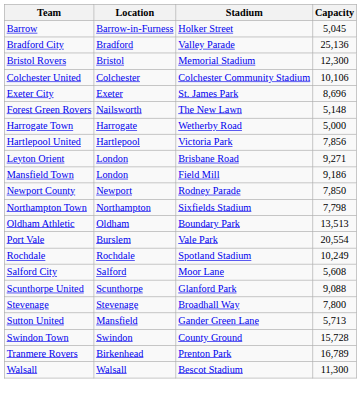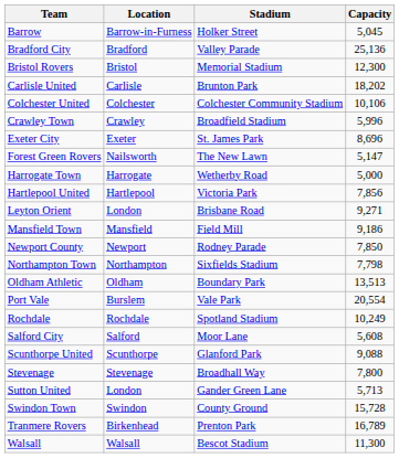 <table class="wikitable sortable">
 <tr>
 <th>Team</th>
 <th>Location</th>
 <th>Stadium</th>
 <th>Capacity</th>
 </tr>
 <tr>
 <td><a href='#'>Barrow</a></td>
 <td><a href='#'>Barrow-in-Furness</a></td>
 <td><a href='#'>Holker Street</a></td>
 <td align="center">5,045</td>
 </tr>
 <tr>
 <td><a href='#'>Bradford City</a></td>
 <td><a href='#'>Bradford</a></td>
 <td><a href='#'>Valley Parade</a></td>
 <td align="center">25,136</td>
 </tr>
 <tr>
 <td><a href='#'>Bristol Rovers</a></td>
 <td><a href='#'>Bristol</a></td>
 <td><a href='#'>Memorial Stadium</a></td>
 <td align="center">12,300</td>
 </tr>
 <tr>
+<td><a href='#'>Carlisle United</a></td>
+<td><a href='#'>Carlisle</a></td>
+<td><a href='#'>Brunton Park</a></td>
+<td align="center"->18,202</td>
+</tr>
+<tr>
 <td><a href='#'>Colchester United</a></td>
 <td><a href='#'>Colchester</a></td>
 <td><a href='#'>Colchester Community Stadium</a></td>
 <td align="center">10,106</td>
+</tr>
+<tr>
+<td><a href='#'>Crawley Town</a></td>
+<td><a href='#'>Crawley</a></td>
+<td><a href='#'>Broadfield Stadium</a></td>
+<td align="center">5,996</td>
 </tr>
 <tr>
 <td><a href='#'>Exeter City</a></td>
 <td><a href='#'>Exeter</a></td>
 <td><a href='#'>St. James Park</a></td>
 <td align="center">8,696</td>
 </tr>
 <tr>
 <td><a href='#'>Forest Green Rovers</a></td>
 <td><a href='#'>Nailsworth</a></td>
 <td><a href='#'>The New Lawn</a></td>
-<td align="center">5,148</td>
+<td align="center">5,147</td>
 </tr>
 <tr>
 <td><a href='#'>Harrogate Town</a></td>
 <td><a href='#'>Harrogate</a></td>
 <td><a href='#'>Wetherby Road</a></td>
 <td align="center">5,000</td>
 </tr>
 <tr>
 <td><a href='#'>Hartlepool United</a></td>
 <td><a href='#'>Hartlepool</a></td>
 <td><a href='#'>Victoria Park</a></td>
 <td align="center">7,856</td>
 </tr>
 <tr>
 <td><a href='#'>Leyton Orient</a></td>
 <td><a href='#'>London</a> </td>
 <td><a href='#'>Brisbane Road</a></td>
 <td align="center">9,271</td>
 </tr>
 <tr>
 <td><a href='#'>Mansfield Town</a></td>
-<td><a href='#'>London</a> </td>
+<td><a href='#'>Mansfield</a></td>
 <td><a href='#'>Field Mill</a></td>
 <td align="center">9,186</td>
 </tr>
 <tr>
 <td><a href='#'>Newport County</a></td>
 <td><a href='#'>Newport</a></td>
 <td><a href='#'>Rodney Parade</a></td>
 <td align="center">7,850</td>
 </tr>
 <tr>
 <td><a href='#'>Northampton Town</a></td>
 <td><a href='#'>Northampton</a></td>
 <td><a href='#'>Sixfields Stadium</a></td>
 <td align="center">7,798</td>
 </tr>
 <tr>
 <td><a href='#'>Oldham Athletic</a></td>
 <td><a href='#'>Oldham</a></td>
 <td><a href='#'>Boundary Park</a></td>
 <td align="center">13,513</td>
 </tr>
 <tr>
 <td><a href='#'>Port Vale</a></td>
 <td><a href='#'>Burslem</a></td>
 <td><a href='#'>Vale Park</a></td>
 <td align="center">20,554</td>
 </tr>
 <tr>
 <td><a href='#'>Rochdale</a></td>
 <td><a href='#'>Rochdale</a></td>
 <td><a href='#'>Spotland Stadium</a></td>
 <td align="center">10,249</td>
 </tr>
 <tr>
 <td><a href='#'>Salford City</a></td>
 <td><a href='#'>Salford</a></td>
 <td><a href='#'>Moor Lane</a></td>
 <td align="center">5,608</td>
 </tr>
 <tr>
 <td><a href='#'>Scunthorpe United</a></td>
 <td><a href='#'>Scunthorpe</a></td>
 <td><a href='#'>Glanford Park</a></td>
 <td align="center">9,088</td>
 </tr>
 <tr>
 <td><a href='#'>Stevenage</a></td>
 <td><a href='#'>Stevenage</a></td>
 <td><a href='#'>Broadhall Way</a></td>
 <td align="center">7,800</td>
 </tr>
 <tr>
 <td><a href='#'>Sutton United</a></td>
-<td><a href='#'>Mansfield</a></td>
+<td><a href='#'>London</a> </td>
 <td><a href='#'>Gander Green Lane</a></td>
 <td align="center">5,713</td>
 </tr>
 <tr>
 <td><a href='#'>Swindon Town</a></td>
 <td><a href='#'>Swindon</a></td>
 <td><a href='#'>County Ground</a></td>
 <td align="center">15,728</td>
 </tr>
 <tr>
 <td><a href='#'>Tranmere Rovers</a></td>
 <td><a href='#'>Birkenhead</a></td>
 <td><a href='#'>Prenton Park</a></td>
 <td align="center">16,789</td>
 </tr>
 <tr>
 <td><a href='#'>Walsall</a></td>
 <td><a href='#'>Walsall</a></td>
 <td><a href='#'>Bescot Stadium</a></td>
 <td align="center">11,300</td>
 </tr>
 </table>
